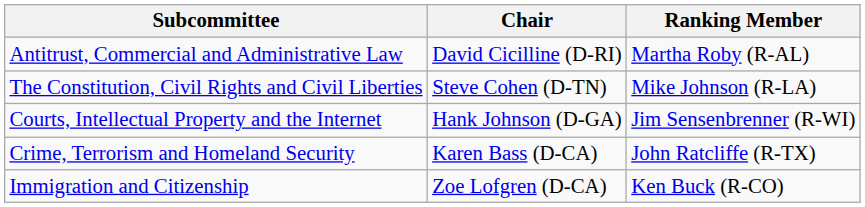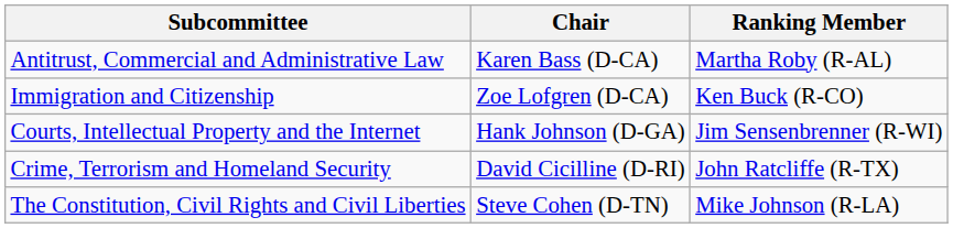 <table class="wikitable">
 <tr>
 <th>Subcommittee</th>
 <th>Chair</th>
 <th>Ranking Member</th>
 </tr>
 <tr>
 <td><a href='#'>Antitrust, Commercial and Administrative Law</a></td>
-<td><a href='#'>David Cicilline</a> (D-RI)</td>
+<td><a href='#'>Karen Bass</a> (D-CA)</td>
 <td><a href='#'>Martha Roby</a> (R-AL)</td>
 </tr>
 <tr>
-<td><a href='#'>The Constitution, Civil Rights and Civil Liberties</a></td>
-<td><a href='#'>Steve Cohen</a> (D-TN)</td>
-<td><a href='#'>Mike Johnson</a> (R-LA)</td>
+<td><a href='#'>Immigration and Citizenship</a></td>
+<td><a href='#'>Zoe Lofgren</a> (D-CA)</td>
+<td><a href='#'>Ken Buck</a> (R-CO)</td>
 </tr>
 <tr>
 <td><a href='#'>Courts, Intellectual Property and the Internet</a></td>
 <td><a href='#'>Hank Johnson</a> (D-GA)</td>
 <td><a href='#'>Jim Sensenbrenner</a> (R-WI)</td>
 </tr>
 <tr>
 <td><a href='#'>Crime, Terrorism and Homeland Security</a></td>
-<td><a href='#'>Karen Bass</a> (D-CA)</td>
+<td><a href='#'>David Cicilline</a> (D-RI)</td>
 <td><a href='#'>John Ratcliffe</a> (R-TX)</td>
 </tr>
 <tr>
-<td><a href='#'>Immigration and Citizenship</a></td>
-<td><a href='#'>Zoe Lofgren</a> (D-CA)</td>
-<td><a href='#'>Ken Buck</a> (R-CO)</td>
+<td><a href='#'>The Constitution, Civil Rights and Civil Liberties</a></td>
+<td><a href='#'>Steve Cohen</a> (D-TN)</td>
+<td><a href='#'>Mike Johnson</a> (R-LA)</td>
 </tr>
 </table>
